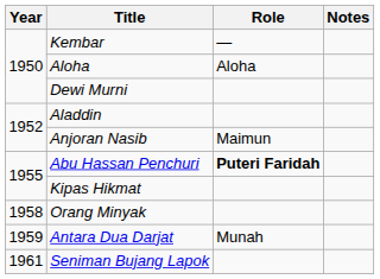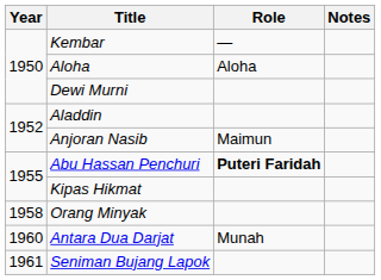 <table class="wikitable sortable">
 <tr>
 <th>Year</th>
 <th>Title</th>
 <th>Role</th>
 <th class="unsortable">Notes</th>
 </tr>
 <tr>
 <td rowspan="3">1950</td>
 <td><em>Kembar</em></td>
 <td>—</td>
 <td></td>
 </tr>
 <tr>
 <td><em>Aloha</em></td>
 <td>Aloha</td>
 <td></td>
 </tr>
 <tr>
 <td><em>Dewi Murni</em></td>
 <td></td>
 <td></td>
 </tr>
 <tr>
 <td rowspan="2">1952</td>
 <td><em>Aladdin</em></td>
 <td></td>
 <td></td>
 </tr>
 <tr>
 <td><em>Anjoran Nasib</em></td>
 <td>Maimun</td>
 <td></td>
 </tr>
 <tr>
 <td rowspan="2">1955</td>
 <td><em><a href='#'>Abu Hassan Penchuri</a></em></td>
 <td><strong>Puteri Faridah</strong></td>
 <td></td>
 </tr>
 <tr>
 <td><em>Kipas Hikmat</em></td>
 <td></td>
 <td></td>
 </tr>
 <tr>
 <td>1958</td>
 <td><em>Orang Minyak</em></td>
 <td></td>
 <td></td>
 </tr>
 <tr>
-<td>1959</td>
+<td>1960</td>
 <td><em><a href='#'>Antara Dua Darjat</a></em></td>
 <td>Munah</td>
 <td></td>
 </tr>
 <tr>
 <td>1961</td>
 <td><em><a href='#'>Seniman Bujang Lapok</a></em></td>
 <td></td>
 <td></td>
 </tr>
 </table>
